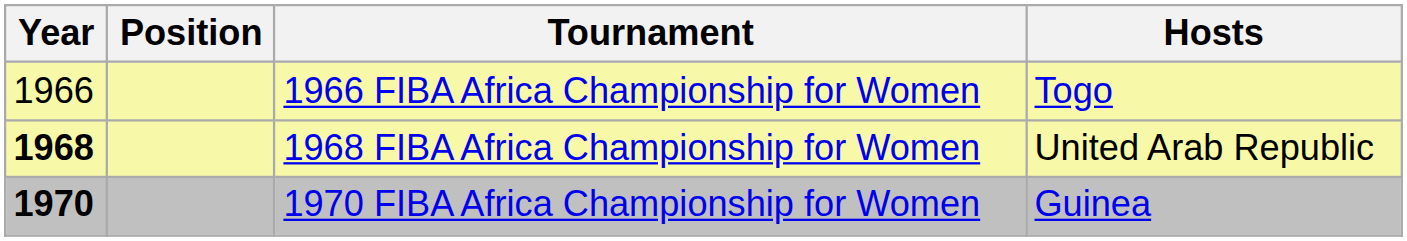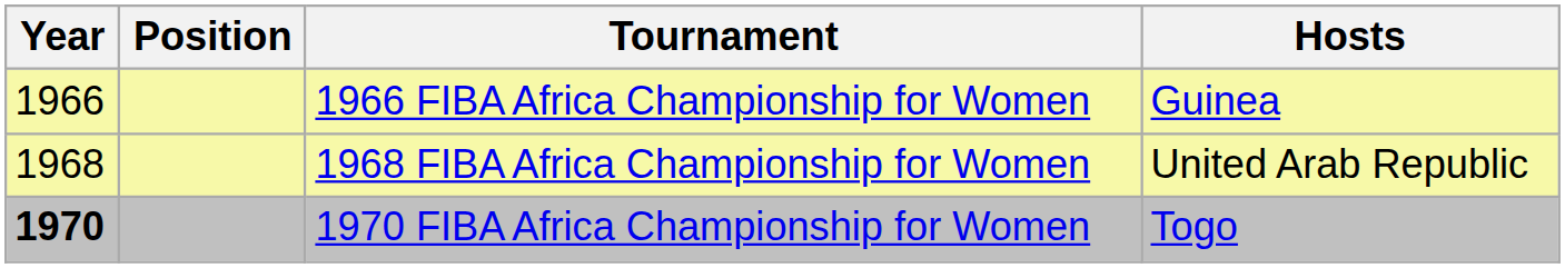 <table class="wikitable" width=70%>
 <tr>
 <th>Year</th>
 <th>Position</th>
 <th>Tournament</th>
 <th>Hosts</th>
 </tr>
 <tr valign="top" bgcolor="#F7F9A8">
 <td>1966</td>
 <td></td>
 <td><a href='#'>1966 FIBA Africa Championship for Women</a></td>
-<td><a href='#'>Togo</a></td>
+<td><a href='#'>Guinea</a></td>
 </tr>
 <tr valign="top" bgcolor="#F7F9A8">
-<td><strong>1968</strong></td>
+<td>1968</td>
 <td></td>
 <td><a href='#'>1968 FIBA Africa Championship for Women</a></td>
 <td>United Arab Republic</td>
 </tr>
 <tr valign="top" bgcolor="silver">
 <td><strong>1970</strong></td>
 <td></td>
 <td><a href='#'>1970 FIBA Africa Championship for Women</a></td>
-<td><a href='#'>Guinea</a></td>
+<td><a href='#'>Togo</a></td>
 </tr>
 </table>
